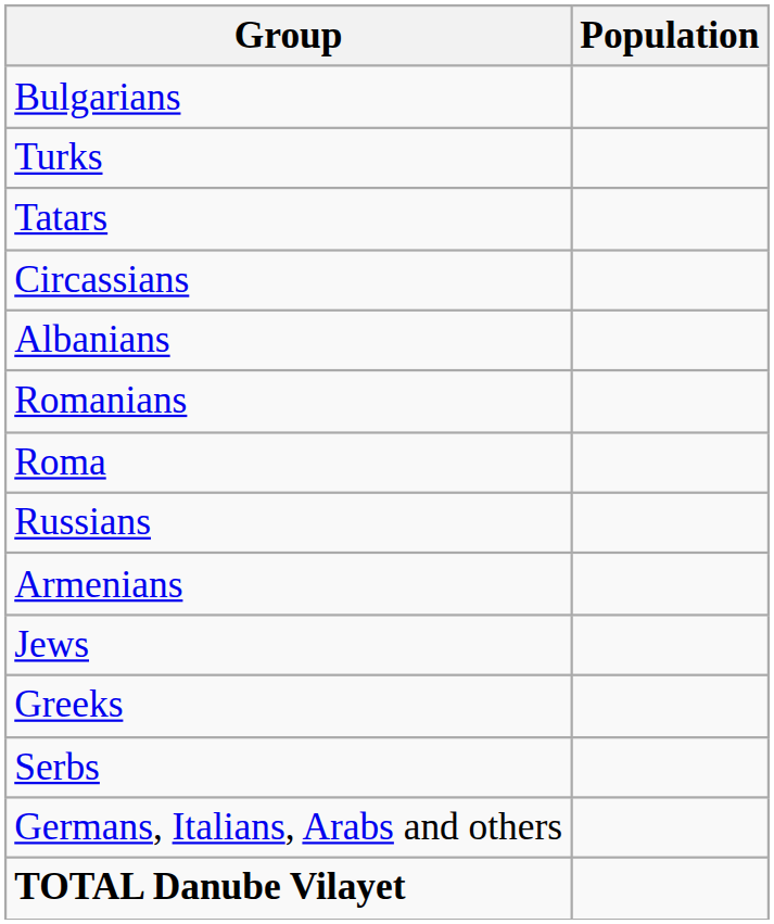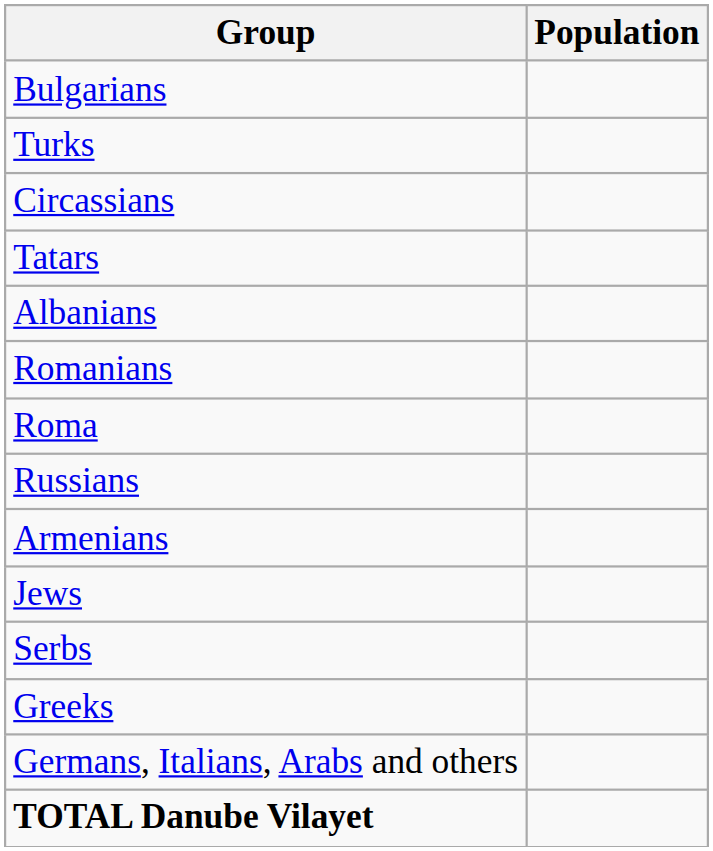 <table class="wikitable sortable">
 <tr>
 <th>Group</th>
 <th>Population</th>
 </tr>
 <tr>
 <td><a href='#'>Bulgarians</a></td>
 <td></td>
 </tr>
 <tr>
 <td><a href='#'>Turks</a></td>
 <td></td>
 </tr>
 <tr>
-<td><a href='#'>Tatars</a></td>
+<td><a href='#'>Circassians</a></td>
 <td></td>
 </tr>
 <tr>
-<td><a href='#'>Circassians</a></td>
+<td><a href='#'>Tatars</a></td>
 <td></td>
 </tr>
 <tr>
 <td><a href='#'>Albanians</a></td>
 <td></td>
 </tr>
 <tr>
 <td><a href='#'>Romanians</a></td>
 <td></td>
 </tr>
 <tr>
 <td><a href='#'>Roma</a></td>
 <td></td>
 </tr>
 <tr>
 <td><a href='#'>Russians</a></td>
 <td></td>
 </tr>
 <tr>
 <td><a href='#'>Armenians</a></td>
 <td></td>
 </tr>
 <tr>
 <td><a href='#'>Jews</a></td>
 <td></td>
 </tr>
 <tr>
-<td><a href='#'>Greeks</a></td>
+<td><a href='#'>Serbs</a></td>
 <td></td>
 </tr>
 <tr>
-<td><a href='#'>Serbs</a></td>
+<td><a href='#'>Greeks</a></td>
 <td></td>
 </tr>
 <tr>
 <td><a href='#'>Germans</a>, <a href='#'>Italians</a>, <a href='#'>Arabs</a> and others</td>
 <td></td>
 </tr>
 <tr>
 <td><strong>TOTAL Danube Vilayet</strong></td>
 <td></td>
 </tr>
 </table>
